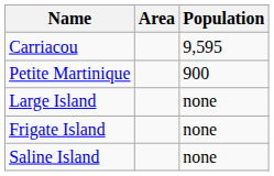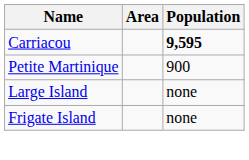 <table class="wikitable sortable">
 <tr>
 <th>Name</th>
 <th>Area</th>
 <th>Population</th>
 </tr>
 <tr>
 <td><a href='#'>Carriacou</a></td>
 <td></td>
-<td>9,595</td>
+<td><strong>9,595</strong></td>
 </tr>
 <tr>
 <td><a href='#'>Petite Martinique</a></td>
 <td></td>
 <td>900</td>
 </tr>
 <tr>
 <td><a href='#'>Large Island</a></td>
 <td></td>
 <td>none</td>
 </tr>
 <tr>
 <td><a href='#'>Frigate Island</a></td>
 <td></td>
 <td>none</td>
 </tr>
-<tr>
-<td><a href='#'>Saline Island</a></td>
-<td></td>
-<td>none</td>
-</tr>
 </table>
